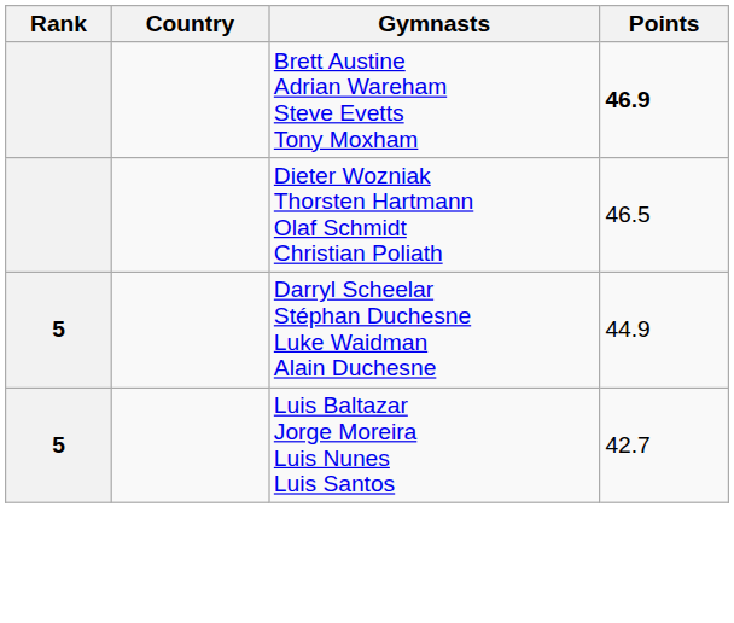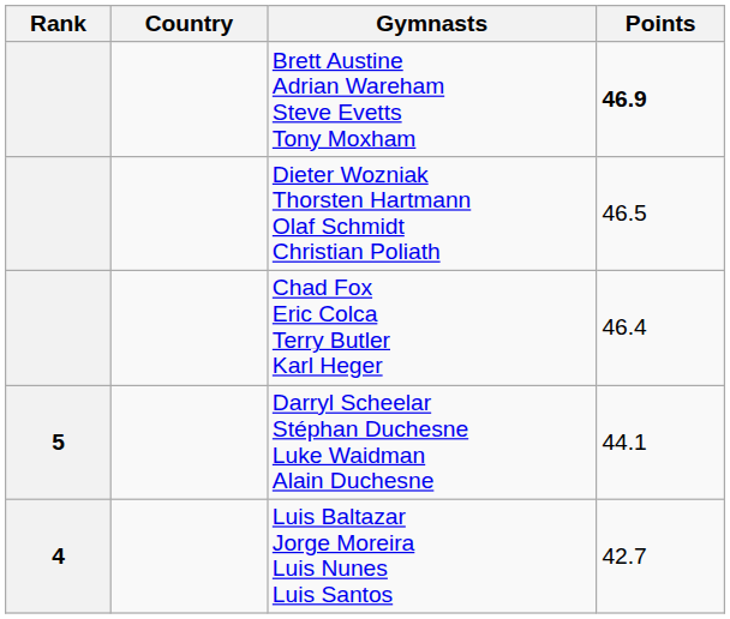 <table class="wikitable" width=500>
 <tr bgcolor="#efefef">
 <th>Rank</th>
 <th>Country</th>
 <th>Gymnasts</th>
 <th>Points</th>
 </tr>
 <tr>
 <th></th>
 <td></td>
 <td><a href='#'>Brett Austine</a> <br> <a href='#'>Adrian Wareham</a> <br> <a href='#'>Steve Evetts</a> <br> <a href='#'>Tony Moxham</a></td>
 <td><strong>46.9</strong></td>
 </tr>
 <tr>
 <th></th>
 <td></td>
 <td><a href='#'>Dieter Wozniak</a> <br> <a href='#'>Thorsten Hartmann</a> <br> <a href='#'>Olaf Schmidt</a> <br> <a href='#'>Christian Poliath</a></td>
 <td>46.5</td>
 </tr>
 <tr>
+<th></th>
+<td></td>
+<td><a href='#'>Chad Fox</a> <br> <a href='#'>Eric Colca</a> <br> <a href='#'>Terry Butler</a> <br> <a href='#'>Karl Heger</a></td>
+<td>46.4</td>
+</tr>
+<tr>
 <th>5</th>
 <td></td>
 <td><a href='#'>Darryl Scheelar</a> <br> <a href='#'>Stéphan Duchesne</a> <br> <a href='#'>Luke Waidman</a> <br> <a href='#'>Alain Duchesne</a></td>
-<td>44.9</td>
+<td>44.1</td>
 </tr>
 <tr>
-<th>5</th>
+<th>4</th>
 <td></td>
 <td><a href='#'>Luis Baltazar</a> <br> <a href='#'>Jorge Moreira</a> <br> <a href='#'>Luis Nunes</a> <br> <a href='#'>Luis Santos</a></td>
 <td>42.7</td>
 </tr>
 </table>
